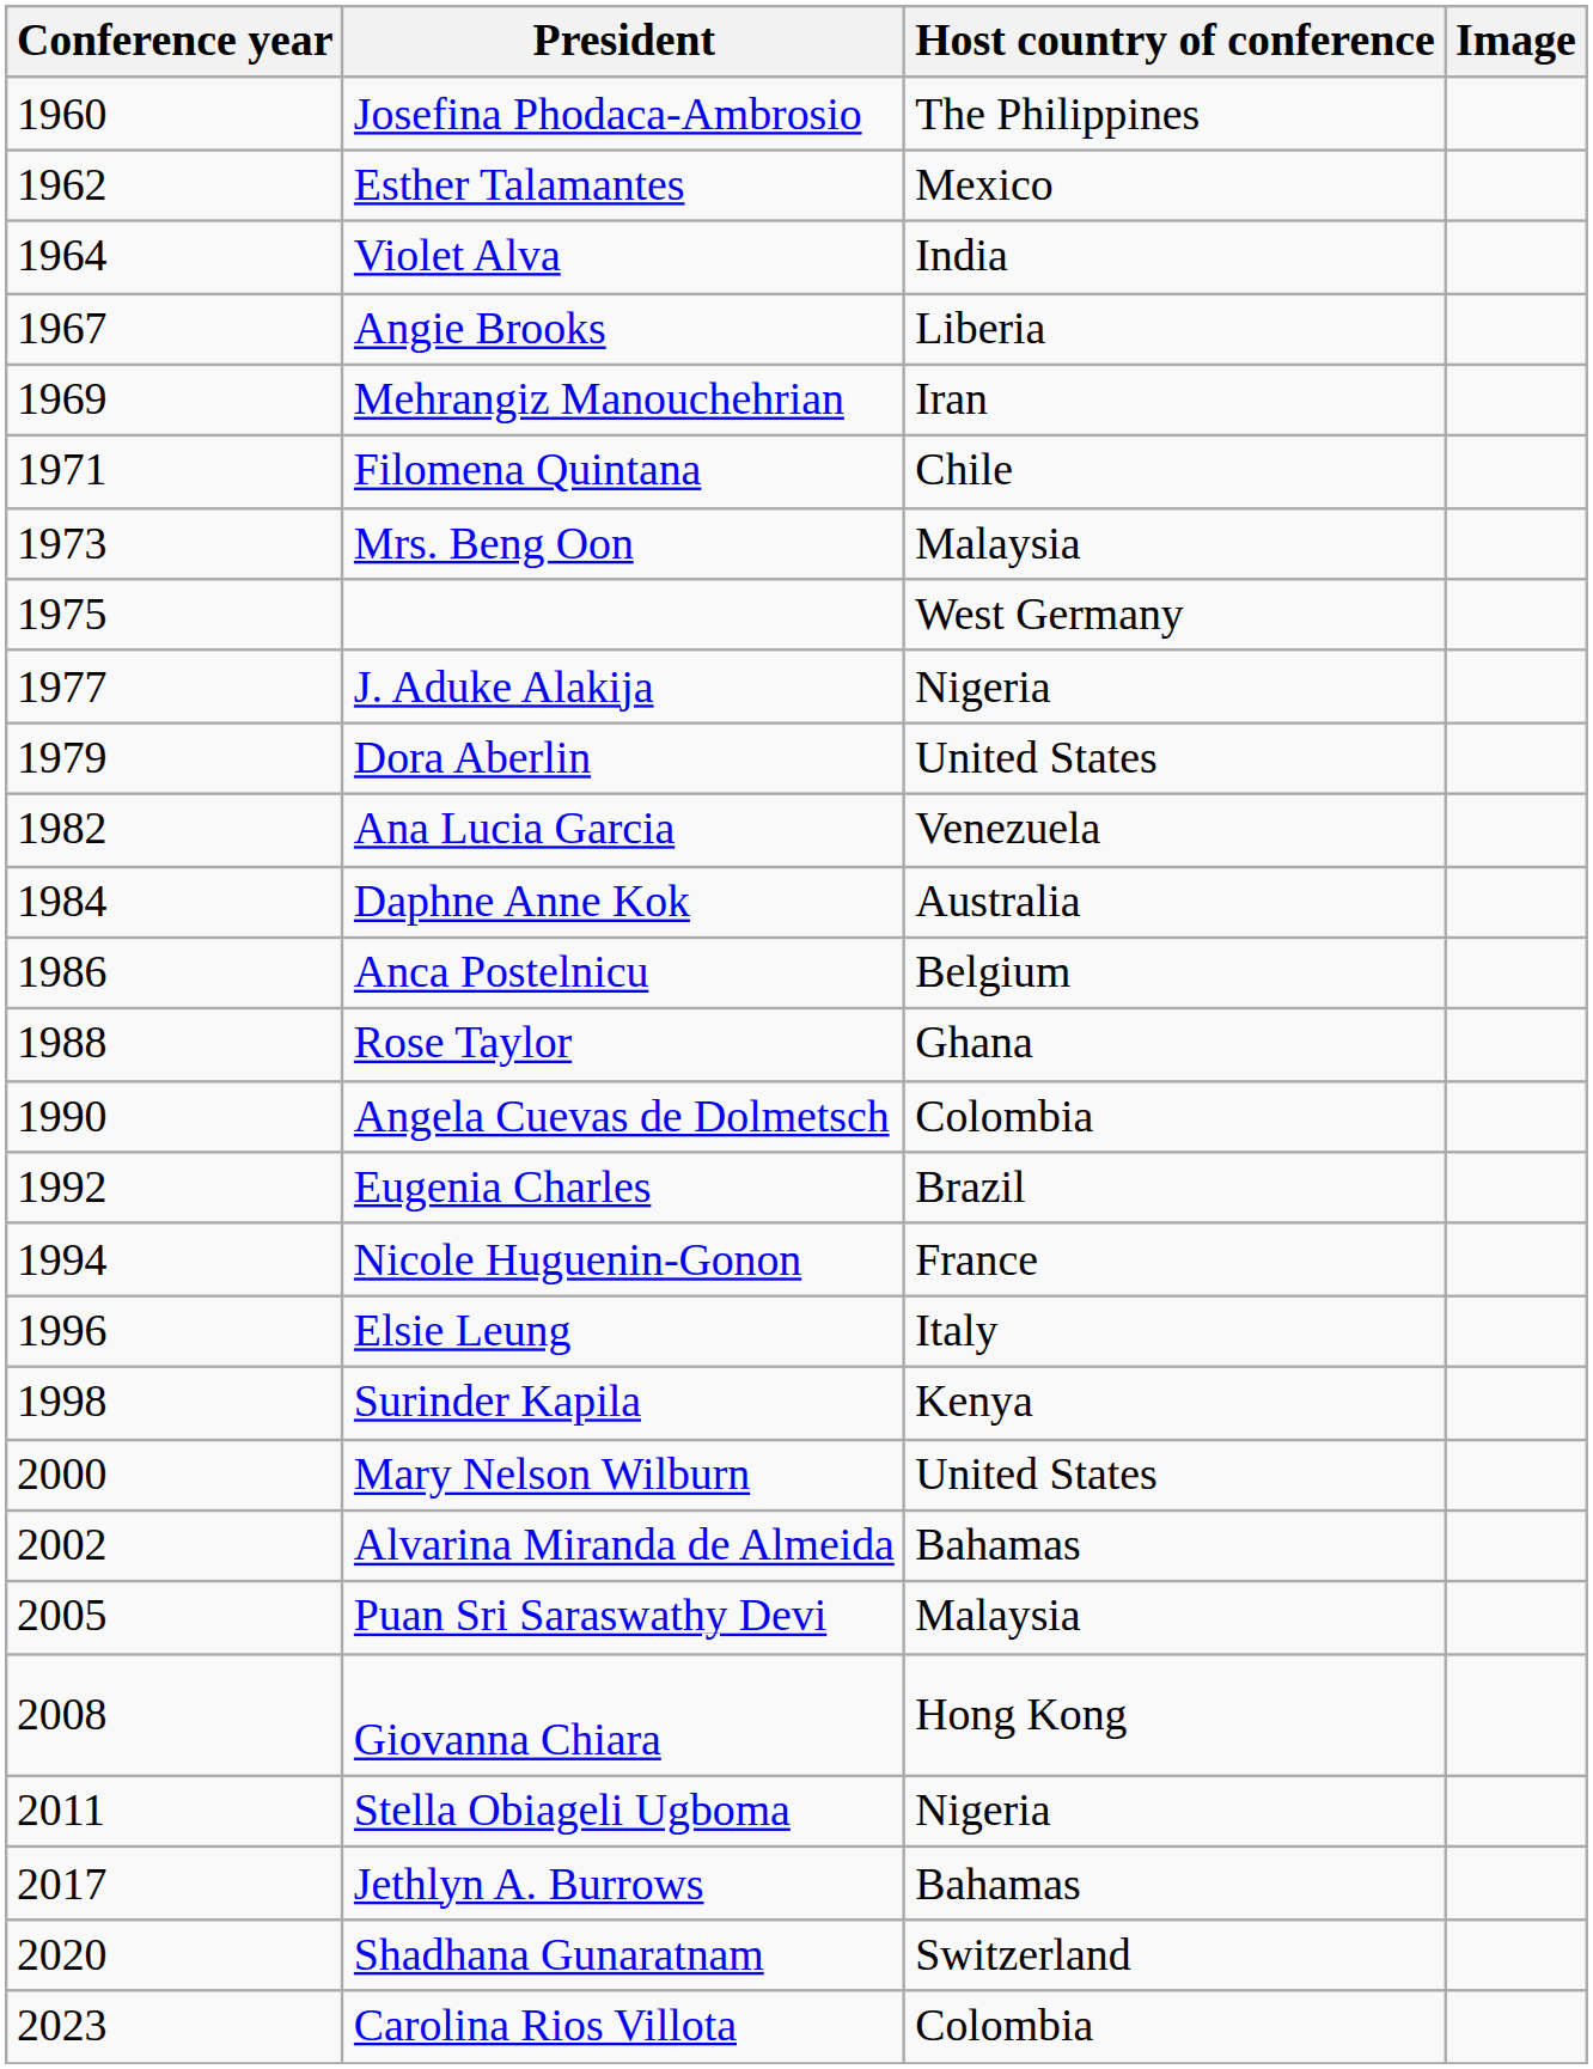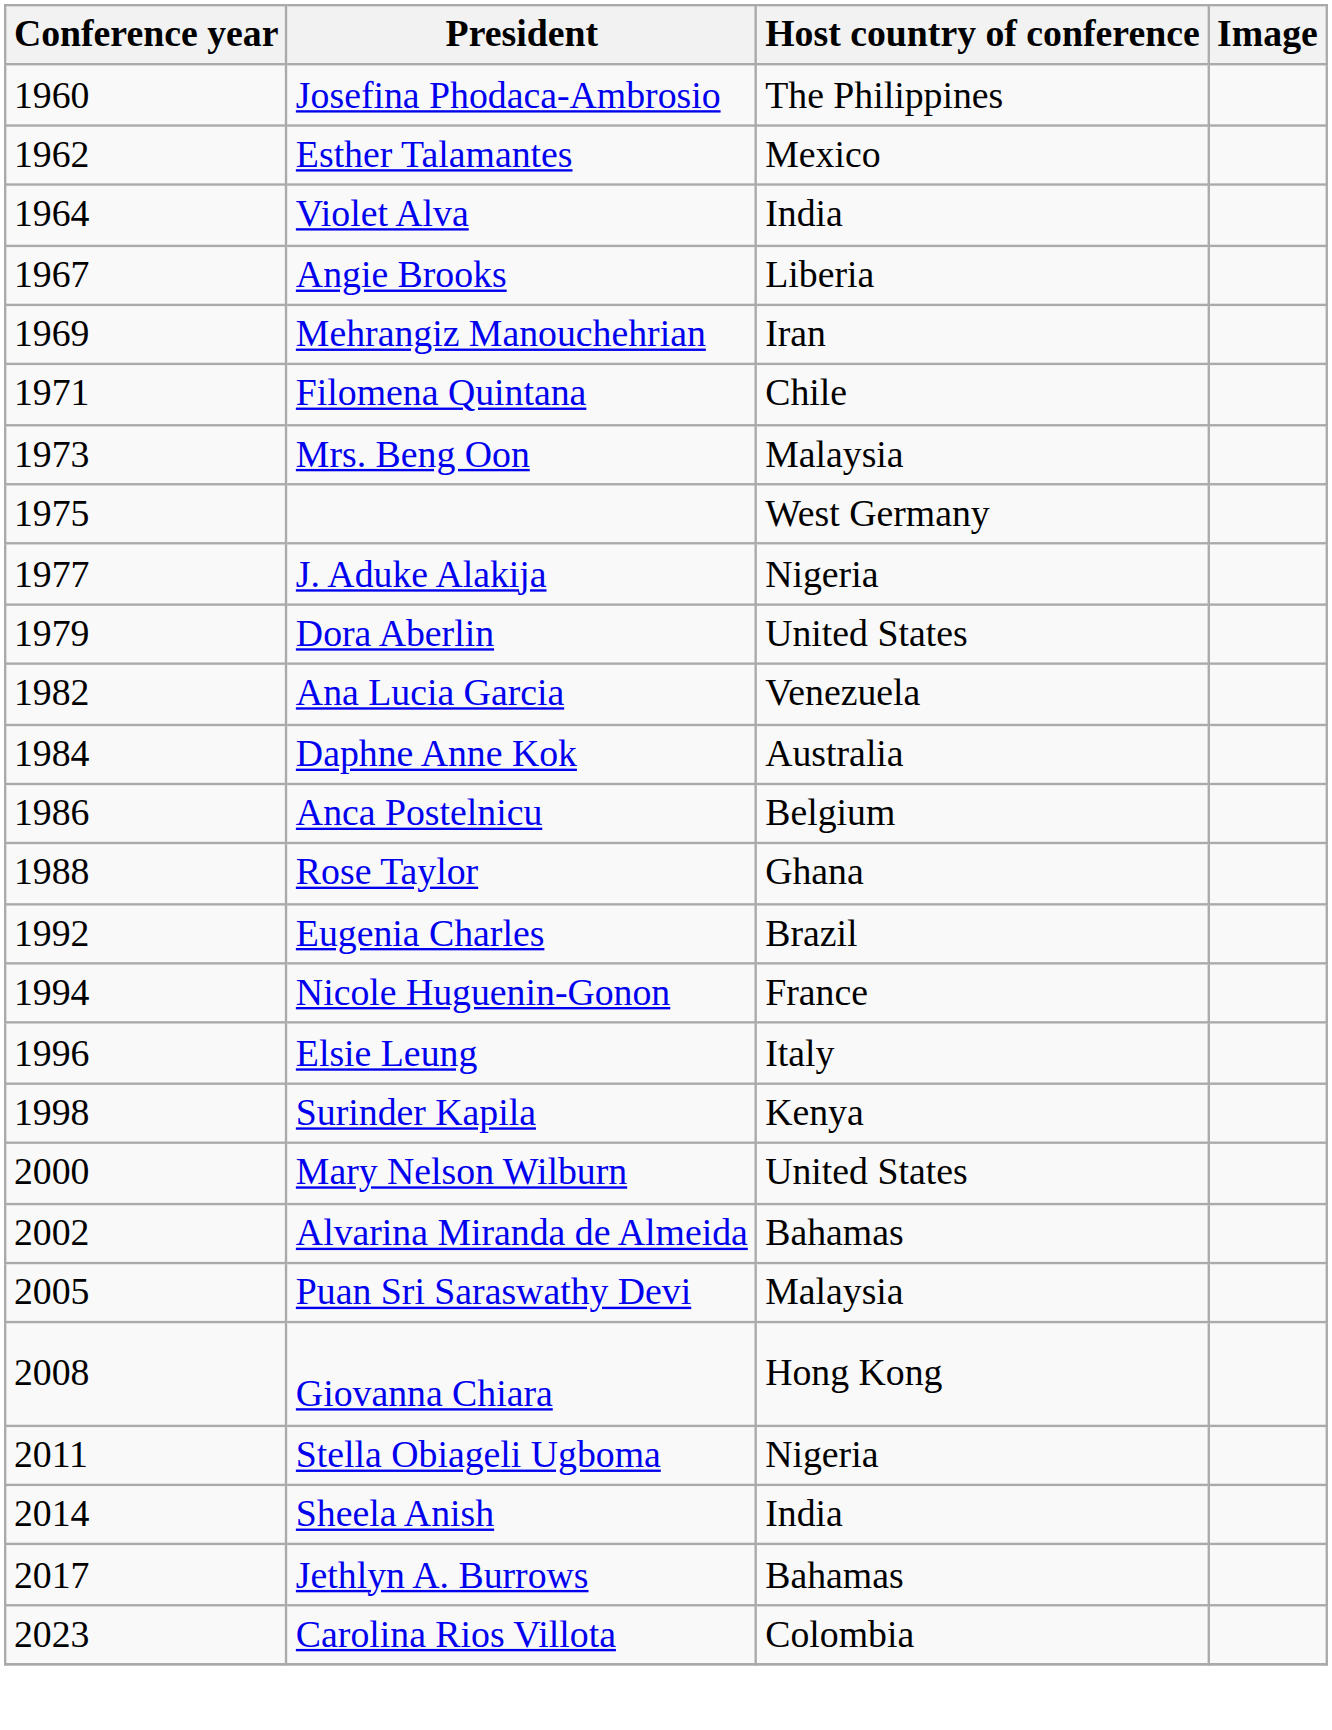 <table class="wikitable">
 <tr>
 <th>Conference year</th>
 <th>President</th>
 <th>Host country of conference</th>
 <th>Image</th>
 </tr>
 <tr>
 <td>1960</td>
 <td><a href='#'>Josefina Phodaca-Ambrosio</a></td>
 <td>The Philippines</td>
 <td></td>
 </tr>
 <tr>
 <td>1962</td>
 <td><a href='#'>Esther Talamantes</a></td>
 <td>Mexico</td>
 <td></td>
 </tr>
 <tr>
 <td>1964</td>
 <td><a href='#'>Violet Alva</a></td>
 <td>India</td>
 <td></td>
 </tr>
 <tr>
 <td>1967</td>
 <td><a href='#'>Angie Brooks</a></td>
 <td>Liberia</td>
 <td></td>
 </tr>
 <tr>
 <td>1969</td>
 <td><a href='#'>Mehrangiz Manouchehrian</a></td>
 <td>Iran</td>
 <td></td>
 </tr>
 <tr>
 <td>1971</td>
 <td><a href='#'>Filomena Quintana</a></td>
 <td>Chile</td>
 <td></td>
 </tr>
 <tr>
 <td>1973</td>
 <td><a href='#'>Mrs. Beng Oon</a></td>
 <td>Malaysia</td>
 <td></td>
 </tr>
 <tr>
 <td>1975</td>
 <td></td>
 <td>West Germany</td>
 <td></td>
 </tr>
 <tr>
 <td>1977</td>
 <td><a href='#'>J. Aduke Alakija</a></td>
 <td>Nigeria</td>
 <td></td>
 </tr>
 <tr>
 <td>1979</td>
 <td><a href='#'>Dora Aberlin</a></td>
 <td>United States</td>
 <td></td>
 </tr>
 <tr>
 <td>1982</td>
 <td><a href='#'>Ana Lucia Garcia</a></td>
 <td>Venezuela</td>
 <td></td>
 </tr>
 <tr>
 <td>1984</td>
 <td><a href='#'>Daphne Anne Kok</a></td>
 <td>Australia</td>
 <td></td>
 </tr>
 <tr>
 <td>1986</td>
 <td><a href='#'>Anca Postelnicu</a></td>
 <td>Belgium</td>
 <td></td>
 </tr>
 <tr>
 <td>1988</td>
 <td><a href='#'>Rose Taylor</a></td>
 <td>Ghana</td>
 <td></td>
 </tr>
 <tr>
-<td>1990</td>
-<td><a href='#'>Angela Cuevas de Dolmetsch</a></td>
-<td>Colombia</td>
-<td></td>
-</tr>
-<tr>
 <td>1992</td>
 <td><a href='#'>Eugenia Charles</a></td>
 <td>Brazil</td>
 <td></td>
 </tr>
 <tr>
 <td>1994</td>
 <td><a href='#'>Nicole Huguenin-Gonon</a></td>
 <td>France</td>
 <td></td>
 </tr>
 <tr>
 <td>1996</td>
 <td><a href='#'>Elsie Leung</a></td>
 <td>Italy</td>
 <td></td>
 </tr>
 <tr>
 <td>1998</td>
 <td><a href='#'>Surinder Kapila</a></td>
 <td>Kenya</td>
 <td></td>
 </tr>
 <tr>
 <td>2000</td>
 <td><a href='#'>Mary Nelson Wilburn</a></td>
 <td>United States</td>
 <td></td>
 </tr>
 <tr>
 <td>2002</td>
 <td><a href='#'>Alvarina Miranda de Almeida</a></td>
 <td>Bahamas</td>
 <td></td>
 </tr>
 <tr>
 <td>2005</td>
 <td><a href='#'>Puan Sri Saraswathy Devi</a></td>
 <td>Malaysia</td>
 <td></td>
 </tr>
 <tr>
 <td>2008</td>
 <td><br><a href='#'>Giovanna Chiara</a></td>
 <td>Hong Kong</td>
 <td></td>
 </tr>
 <tr>
 <td>2011</td>
 <td><a href='#'>Stella Obiageli Ugboma</a></td>
 <td>Nigeria</td>
 <td></td>
 </tr>
 <tr>
+<td>2014</td>
+<td><a href='#'>Sheela Anish</a></td>
+<td>India</td>
+<td></td>
+</tr>
+<tr>
 <td>2017</td>
 <td><a href='#'>Jethlyn A. Burrows</a></td>
 <td>Bahamas</td>
-<td></td>
-</tr>
-<tr>
-<td>2020</td>
-<td><a href='#'>Shadhana Gunaratnam</a></td>
-<td>Switzerland</td>
 <td></td>
 </tr>
 <tr>
 <td>2023</td>
 <td><a href='#'>Carolina Rios Villota</a></td>
 <td>Colombia</td>
 <td></td>
 </tr>
 <tr>
 </tr>
 </table>
